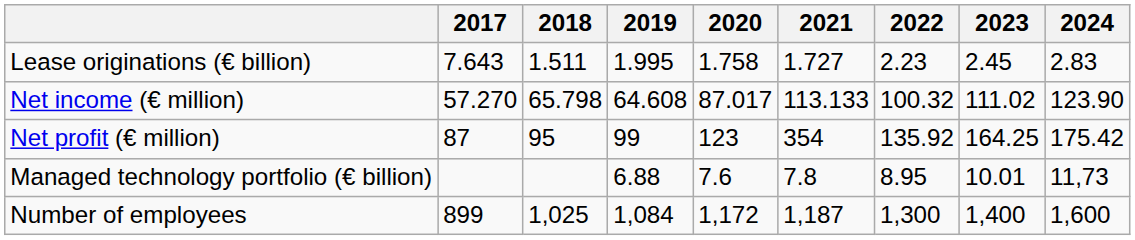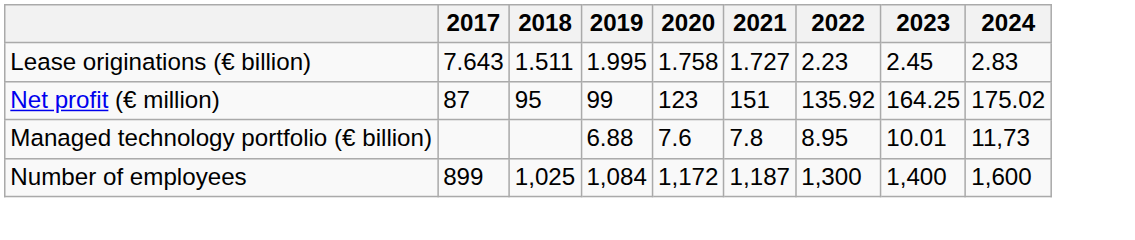 <table class="wikitable">
 <tr>
 <th></th>
 <th>2017</th>
 <th>2018</th>
 <th>2019</th>
 <th>2020</th>
 <th>2021</th>
 <th>2022</th>
 <th>2023</th>
 <th>2024</th>
 </tr>
 <tr>
 <td>Lease originations (€ billion)</td>
 <td>7.643</td>
 <td>1.511</td>
 <td>1.995</td>
 <td>1.758</td>
 <td>1.727</td>
 <td>2.23</td>
 <td>2.45</td>
 <td>2.83</td>
 </tr>
 <tr>
-<td><a href='#'>Net income</a> (€ million)</td>
-<td>57.270</td>
-<td>65.798</td>
-<td>64.608</td>
-<td>87.017</td>
-<td>113.133</td>
-<td>100.32</td>
-<td>111.02</td>
-<td>123.90</td>
-</tr>
-<tr>
 <td><a href='#'>Net profit</a> (€ million)</td>
 <td>87</td>
 <td>95</td>
 <td>99</td>
 <td>123</td>
-<td>354</td>
+<td>151</td>
 <td>135.92</td>
 <td>164.25</td>
-<td>175.42</td>
+<td>175.02</td>
 </tr>
 <tr>
 <td>Managed technology portfolio (€ billion)</td>
 <td></td>
 <td></td>
 <td>6.88</td>
 <td>7.6</td>
 <td>7.8</td>
 <td>8.95</td>
 <td>10.01</td>
 <td>11,73</td>
 </tr>
 <tr>
 <td>Number of employees</td>
 <td>899</td>
 <td>1,025</td>
 <td>1,084</td>
 <td>1,172</td>
 <td>1,187</td>
 <td>1,300</td>
 <td>1,400</td>
 <td>1,600</td>
 </tr>
 </table>
